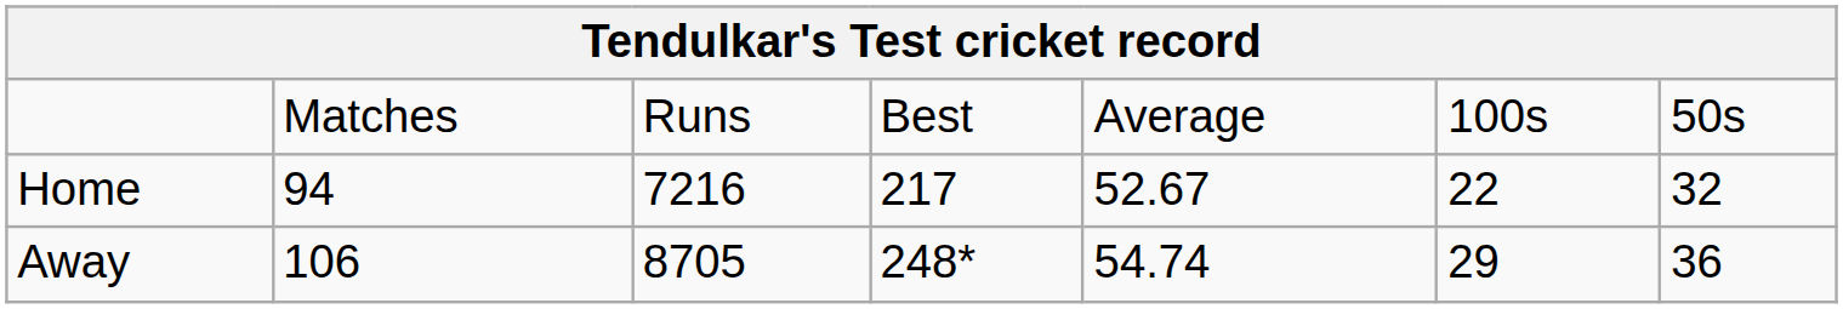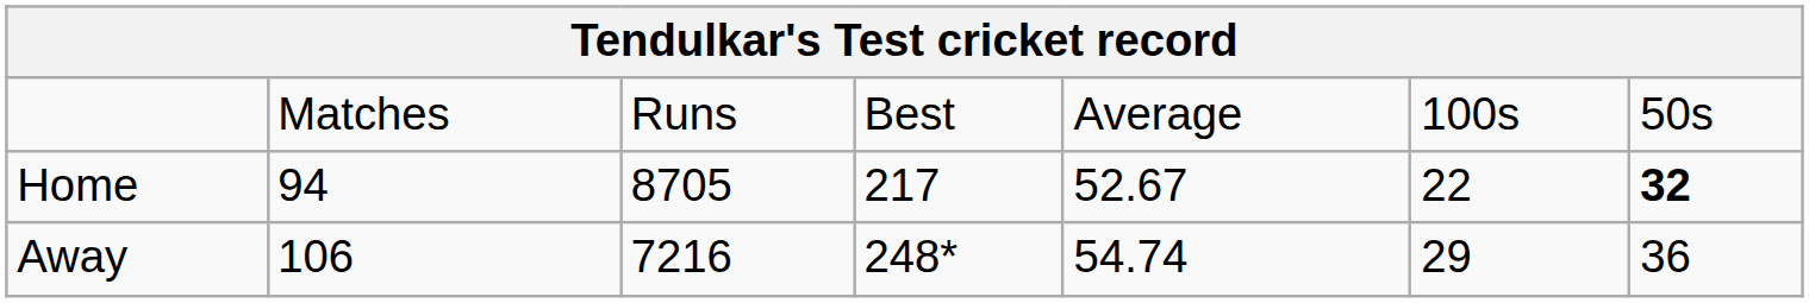 <table class="wikitable" style="float:right; margin-left:1em; width:50%;">
 <tr>
 <th colspan="7">Tendulkar's Test cricket record</th>
 </tr>
 <tr>
 <td> </td>
 <td>Matches</td>
 <td>Runs</td>
 <td>Best</td>
 <td>Average</td>
 <td>100s</td>
 <td>50s</td>
 </tr>
 <tr>
 <td>Home</td>
 <td>94</td>
-<td>7216</td>
+<td>8705</td>
 <td>217</td>
 <td>52.67</td>
 <td>22</td>
-<td>32</td>
+<td><strong>32</strong></td>
 </tr>
 <tr>
 <td>Away</td>
 <td>106</td>
-<td>8705</td>
+<td>7216</td>
 <td>248*</td>
 <td>54.74</td>
 <td>29</td>
 <td>36</td>
 </tr>
 </table>
